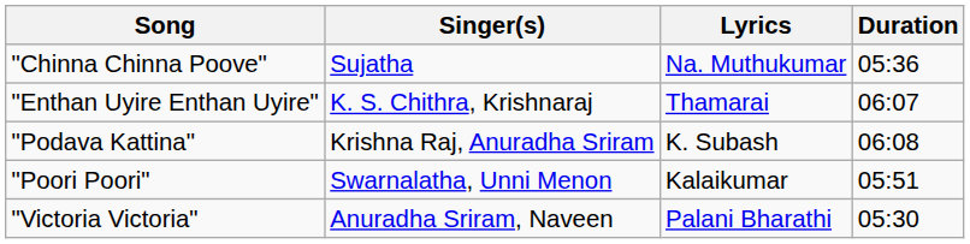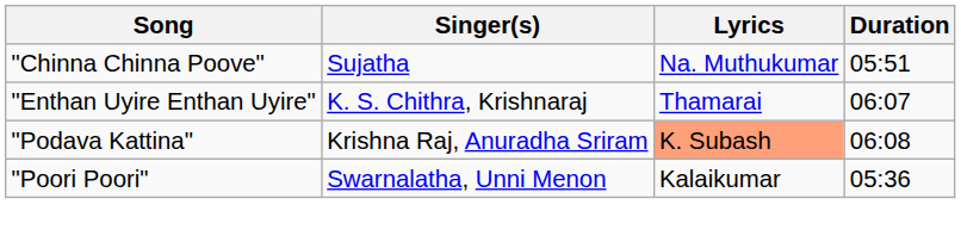 <table class="wikitable" style="font-size:95%;">
 <tr>
 <th>Song</th>
 <th>Singer(s)</th>
 <th>Lyrics</th>
 <th>Duration</th>
 </tr>
 <tr>
 <td>"Chinna Chinna Poove"</td>
 <td><a href='#'>Sujatha</a></td>
 <td><a href='#'>Na. Muthukumar</a></td>
-<td>05:36</td>
+<td>05:51</td>
 </tr>
 <tr>
 <td>"Enthan Uyire Enthan Uyire"</td>
 <td><a href='#'>K. S. Chithra</a>, Krishnaraj</td>
 <td><a href='#'>Thamarai</a></td>
 <td>06:07</td>
 </tr>
 <tr>
 <td>"Podava Kattina"</td>
 <td>Krishna Raj, <a href='#'>Anuradha Sriram</a></td>
-<td>K. Subash</td>
+<td style="background: lightsalmon;">K. Subash</td>
 <td>06:08</td>
 </tr>
 <tr>
 <td>"Poori Poori"</td>
 <td><a href='#'>Swarnalatha</a>, <a href='#'>Unni Menon</a></td>
 <td>Kalaikumar</td>
-<td>05:51</td>
-</tr>
-<tr>
-<td>"Victoria Victoria"</td>
-<td><a href='#'>Anuradha Sriram</a>, Naveen</td>
-<td><a href='#'>Palani Bharathi</a></td>
-<td>05:30</td>
+<td>05:36</td>
 </tr>
 </table>
